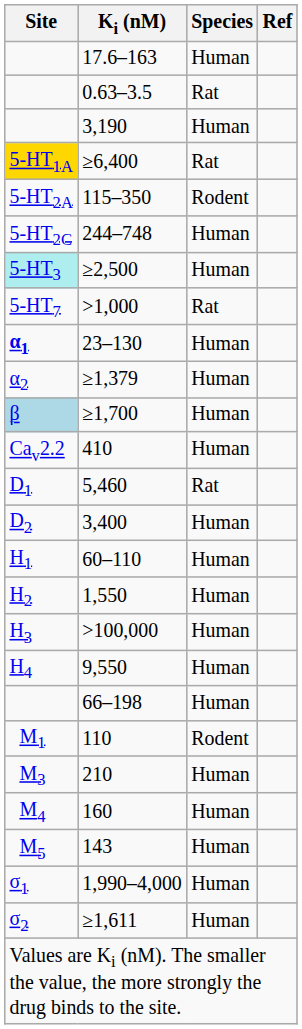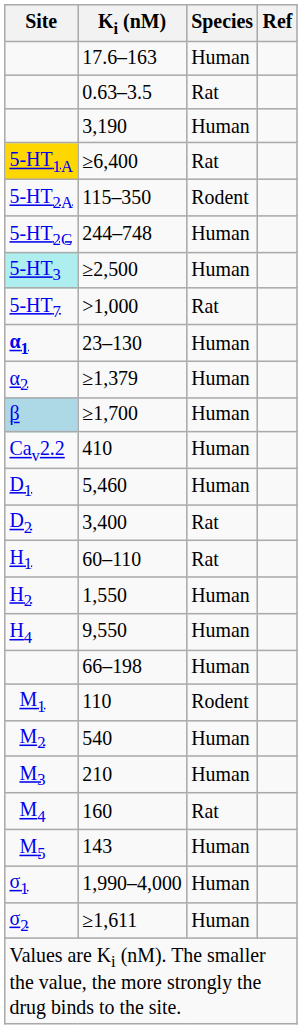 <table class="wikitable floatleft" style="font-size:small;">
 <tr>
 <th>Site</th>
 <th>K<sub>i</sub> (nM)</th>
 <th>Species</th>
 <th>Ref</th>
 </tr>
 <tr>
 <td></td>
 <td>17.6–163</td>
 <td>Human</td>
 <td></td>
 </tr>
 <tr>
 <td></td>
 <td>0.63–3.5</td>
 <td>Rat</td>
 <td></td>
 </tr>
 <tr>
 <td></td>
 <td>3,190</td>
 <td>Human</td>
 <td></td>
 </tr>
 <tr>
 <td style="background: gold;"><a href='#'>5-HT<sub>1A</sub></a></td>
 <td>≥6,400</td>
 <td>Rat</td>
 <td></td>
 </tr>
 <tr>
 <td><a href='#'>5-HT<sub>2A</sub></a></td>
 <td>115–350</td>
 <td>Rodent</td>
 <td></td>
 </tr>
 <tr>
 <td><a href='#'>5-HT<sub>2C</sub></a></td>
 <td>244–748</td>
 <td>Human</td>
 <td></td>
 </tr>
 <tr>
 <td style="background: paleturquoise;"><a href='#'>5-HT<sub>3</sub></a></td>
 <td>≥2,500</td>
 <td>Human</td>
 <td></td>
 </tr>
 <tr>
 <td><a href='#'>5-HT<sub>7</sub></a></td>
 <td>>1,000</td>
 <td>Rat</td>
 <td></td>
 </tr>
 <tr>
 <td><strong><a href='#'>α<sub>1</sub></a></strong></td>
 <td>23–130</td>
 <td>Human</td>
 <td></td>
 </tr>
 <tr>
 <td><a href='#'>α<sub>2</sub></a></td>
 <td>≥1,379</td>
 <td>Human</td>
 <td></td>
 </tr>
 <tr>
 <td style="background: lightblue;"><a href='#'>β</a></td>
 <td>≥1,700</td>
 <td>Human</td>
 <td></td>
 </tr>
 <tr>
 <td><a href='#'>Ca<sub>v</sub>2.2</a></td>
 <td>410</td>
 <td>Human</td>
 <td></td>
 </tr>
 <tr>
 <td><a href='#'>D<sub>1</sub></a></td>
 <td>5,460</td>
-<td>Rat</td>
+<td>Human</td>
 <td></td>
 </tr>
 <tr>
 <td><a href='#'>D<sub>2</sub></a></td>
 <td>3,400</td>
-<td>Human</td>
+<td>Rat</td>
 <td></td>
 </tr>
 <tr>
 <td><a href='#'>H<sub>1</sub></a></td>
 <td>60–110</td>
-<td>Human</td>
+<td>Rat</td>
 <td></td>
 </tr>
 <tr>
 <td><a href='#'>H<sub>2</sub></a></td>
 <td>1,550</td>
-<td>Human</td>
-<td></td>
-</tr>
-<tr>
-<td><a href='#'>H<sub>3</sub></a></td>
-<td>>100,000</td>
 <td>Human</td>
 <td></td>
 </tr>
 <tr>
 <td><a href='#'>H<sub>4</sub></a></td>
 <td>9,550</td>
 <td>Human</td>
 <td></td>
 </tr>
 <tr>
 <td></td>
 <td>66–198</td>
 <td>Human</td>
 <td></td>
 </tr>
 <tr>
 <td><strong>  </strong><a href='#'>M<sub>1</sub></a></td>
 <td>110</td>
 <td>Rodent</td>
 <td></td>
 </tr>
 <tr>
+<td>  <a href='#'>M<sub>2</sub></a></td>
+<td>540</td>
+<td>Human</td>
+<td></td>
+</tr>
+<tr>
 <td>  <a href='#'>M<sub>3</sub></a></td>
 <td>210</td>
 <td>Human</td>
 <td></td>
 </tr>
 <tr>
 <td><strong>  </strong><a href='#'>M<sub>4</sub></a></td>
 <td>160</td>
-<td>Human</td>
+<td>Rat</td>
 <td></td>
 </tr>
 <tr>
 <td><strong>  </strong><a href='#'>M<sub>5</sub></a></td>
 <td>143</td>
 <td>Human</td>
 <td></td>
 </tr>
 <tr>
 <td><a href='#'>σ<sub>1</sub></a></td>
 <td>1,990–4,000</td>
 <td>Human</td>
 <td></td>
 </tr>
 <tr>
 <td><a href='#'>σ<sub>2</sub></a></td>
 <td>≥1,611</td>
 <td>Human</td>
 <td></td>
 </tr>
 <tr class="sortbottom">
 <td colspan="4" style="width: 1px;">Values are K<sub>i</sub> (nM). The smaller the value, the more strongly the drug binds to the site.</td>
 </tr>
 </table>
